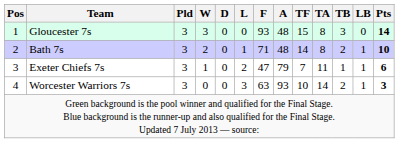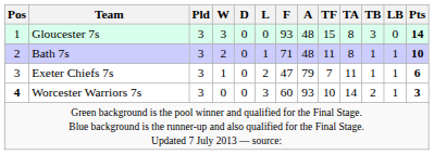 <table class="wikitable" style="text-align: center;">
 <tr>
 <th width="20">Pos</th>
 <th width="200">Team</th>
 <th width="20">Pld</th>
 <th width="20">W</th>
 <th width="20">D</th>
 <th width="20">L</th>
 <th width="20">F</th>
 <th width="20">A</th>
 <th width="20">TF</th>
 <th width="20">TA</th>
 <th width="20">TB</th>
 <th width="20">LB</th>
 <th width="20">Pts</th>
 </tr>
 <tr bgcolor=#d8ffeb>
 <td>1</td>
 <td align=left>Gloucester 7s</td>
 <td>3</td>
 <td>3</td>
 <td>0</td>
 <td>0</td>
 <td>93</td>
 <td>48</td>
 <td>15</td>
 <td>8</td>
 <td>3</td>
 <td>0</td>
 <td><strong>14</strong></td>
 </tr>
 <tr bgcolor=#ccccff>
 <td>2</td>
 <td align=left>Bath 7s</td>
 <td>3</td>
 <td>2</td>
 <td>0</td>
 <td>1</td>
 <td>71</td>
 <td>48</td>
-<td>14</td>
+<td>11</td>
 <td>8</td>
-<td>2</td>
+<td>1</td>
 <td>1</td>
 <td><strong>10</strong></td>
 </tr>
 <tr bgcolor=#ffffff>
 <td>3</td>
 <td align=left>Exeter Chiefs 7s</td>
 <td>3</td>
 <td>1</td>
 <td>0</td>
 <td>2</td>
 <td>47</td>
 <td>79</td>
 <td>7</td>
 <td>11</td>
 <td>1</td>
 <td>1</td>
 <td><strong>6</strong></td>
 </tr>
 <tr bgcolor=#ffffff>
-<td>4</td>
+<td><strong>4</strong></td>
 <td align=left>Worcester Warriors 7s</td>
 <td>3</td>
 <td>0</td>
 <td>0</td>
 <td>3</td>
-<td>63</td>
+<td>60</td>
 <td>93</td>
 <td>10</td>
 <td>14</td>
 <td>2</td>
 <td>1</td>
 <td><strong>3</strong></td>
 </tr>
 <tr align=center>
 <td colspan="13" style="border:0px"><small>Green background is the pool winner and qualified for the Final Stage.<br>Blue background is the runner-up and also qualified for the Final Stage.<br>Updated 7 July 2013 — source: </small></td>
 </tr>
 </table>
